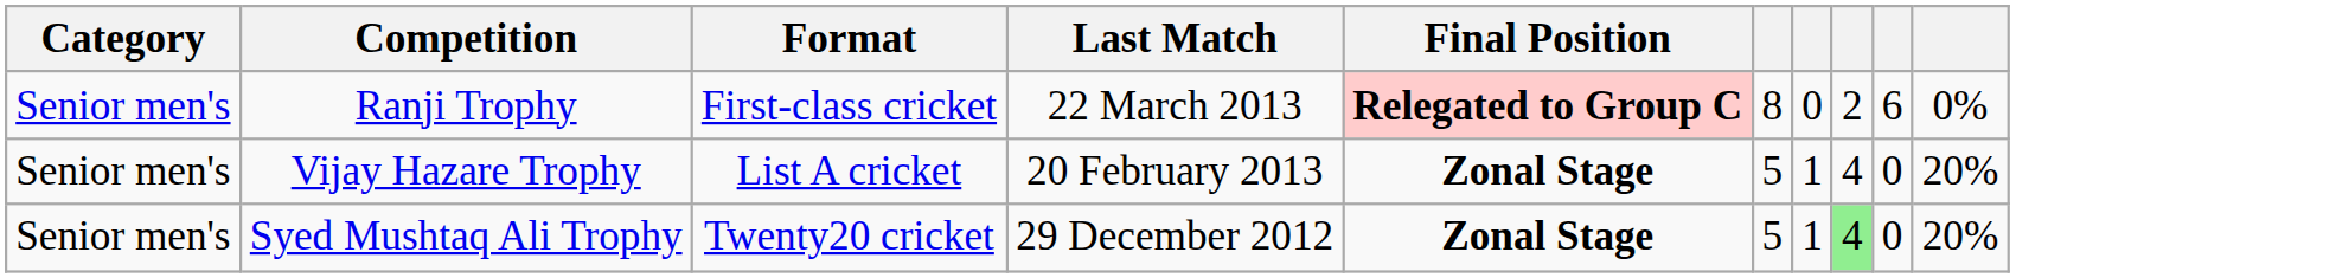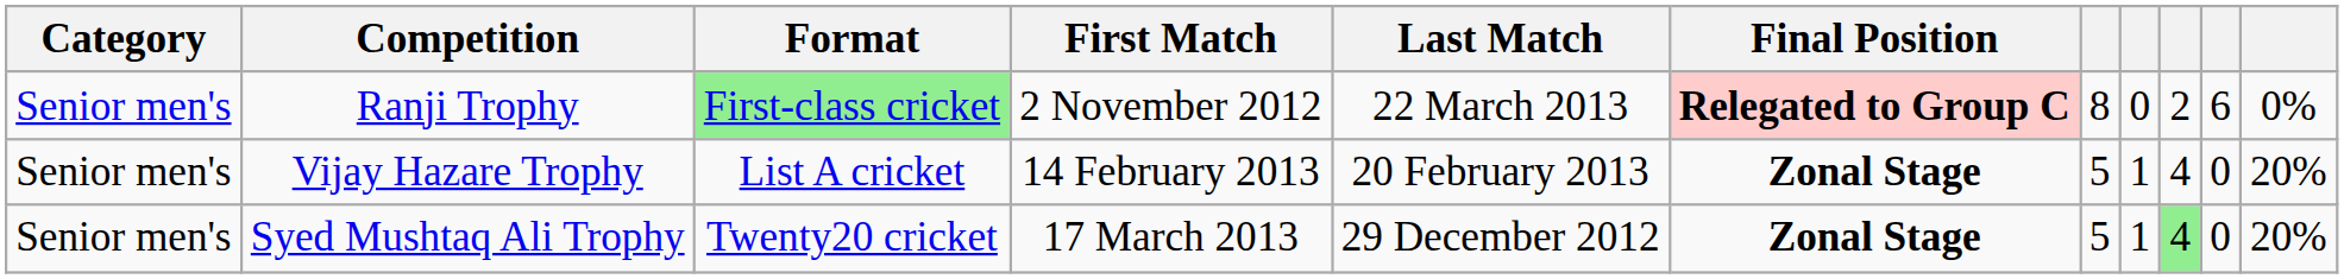 <table class="wikitable sortable" style="text-align: center;">
 <tr>
 <th class="unsortable">Category</th>
 <th>Competition</th>
 <th>Format</th>
+<th>First Match</th>
 <th>Last Match</th>
 <th>Final Position</th>
 <th></th>
 <th></th>
 <th></th>
 <th></th>
 <th></th>
 </tr>
 <tr>
 <td><a href='#'>Senior men's</a></td>
 <td><a href='#'>Ranji Trophy</a></td>
-<td><a href='#'>First-class cricket</a></td>
+<td style="background: lightgreen;"><a href='#'>First-class cricket</a></td>
+<td>2 November 2012</td>
 <td>22 March 2013</td>
 <td style="background:#FFCCCC;"><strong>Relegated to Group C</strong></td>
 <td>8</td>
 <td>0</td>
 <td>2</td>
 <td>6</td>
 <td>0%</td>
 </tr>
 <tr>
 <td>Senior men's</td>
 <td><a href='#'>Vijay Hazare Trophy</a></td>
 <td><a href='#'>List A cricket</a></td>
+<td>14 February 2013</td>
 <td>20 February 2013</td>
 <td><strong>Zonal Stage</strong></td>
 <td>5</td>
 <td>1</td>
 <td>4</td>
 <td>0</td>
 <td>20%</td>
 </tr>
 <tr>
 <td>Senior men's</td>
 <td><a href='#'>Syed Mushtaq Ali Trophy</a></td>
 <td><a href='#'>Twenty20 cricket</a></td>
+<td>17 March 2013</td>
 <td>29 December 2012</td>
 <td><strong>Zonal Stage</strong></td>
 <td>5</td>
 <td>1</td>
 <td style="background: lightgreen;">4</td>
 <td>0</td>
 <td>20%</td>
 </tr>
 </table>
